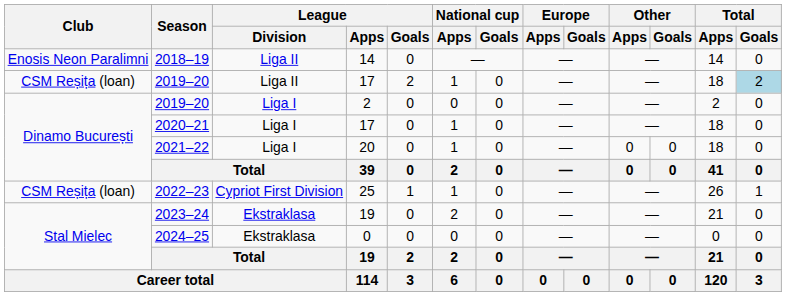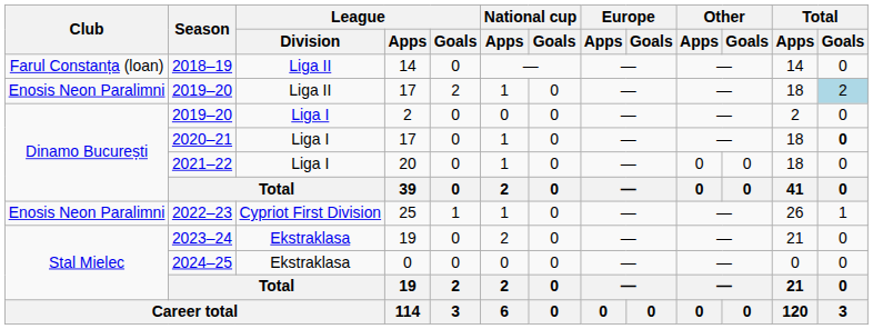 <table class="wikitable" style="text-align: center;">
 <tr>
 <th rowspan="2">Club</th>
 <th rowspan="2">Season</th>
 <th colspan="3">League</th>
 <th colspan="2">National cup</th>
 <th colspan="2">Europe</th>
 <th colspan="2">Other</th>
 <th colspan="2">Total</th>
 </tr>
 <tr>
 <th>Division</th>
 <th>Apps</th>
 <th>Goals</th>
 <th>Apps</th>
 <th>Goals</th>
 <th>Apps</th>
 <th>Goals</th>
 <th>Apps</th>
 <th>Goals</th>
 <th>Apps</th>
 <th>Goals</th>
 </tr>
 <tr>
-<td><a href='#'>Enosis Neon Paralimni</a></td>
+<td><a href='#'>Farul Constanța</a> (loan)</td>
 <td><a href='#'>2018–19</a></td>
 <td><a href='#'>Liga II</a></td>
 <td>14</td>
 <td>0</td>
 <td colspan="2">—</td>
 <td colspan="2">—</td>
 <td colspan="2">—</td>
 <td>14</td>
 <td>0</td>
 </tr>
 <tr>
-<td><a href='#'>CSM Reșița</a> (loan)</td>
+<td><a href='#'>Enosis Neon Paralimni</a></td>
 <td><a href='#'>2019–20</a></td>
 <td>Liga II</td>
 <td>17</td>
 <td>2</td>
 <td>1</td>
 <td>0</td>
 <td colspan="2">—</td>
 <td colspan="2">—</td>
 <td>18</td>
 <td style="background: lightblue;">2</td>
 </tr>
 <tr>
 <td rowspan="4"><a href='#'>Dinamo București</a></td>
 <td><a href='#'>2019–20</a></td>
 <td><a href='#'>Liga I</a></td>
 <td>2</td>
 <td>0</td>
 <td>0</td>
 <td>0</td>
 <td colspan="2">—</td>
 <td colspan="2">—</td>
 <td>2</td>
 <td>0</td>
 </tr>
 <tr>
 <td><a href='#'>2020–21</a></td>
 <td>Liga I</td>
 <td>17</td>
 <td>0</td>
 <td>1</td>
 <td>0</td>
 <td colspan="2">—</td>
 <td colspan="2">—</td>
 <td>18</td>
-<td>0</td>
+<td><strong>0</strong></td>
 </tr>
 <tr>
 <td><a href='#'>2021–22</a></td>
 <td>Liga I</td>
 <td>20</td>
 <td>0</td>
 <td>1</td>
 <td>0</td>
 <td colspan="2">—</td>
 <td>0</td>
 <td>0</td>
 <td>18</td>
 <td>0</td>
 </tr>
 <tr>
 <th colspan="2">Total</th>
 <th>39</th>
 <th>0</th>
 <th>2</th>
 <th>0</th>
 <th colspan="2">—</th>
 <th>0</th>
 <th>0</th>
 <th>41</th>
 <th>0</th>
 </tr>
 <tr>
-<td><a href='#'>CSM Reșița</a> (loan)</td>
+<td><a href='#'>Enosis Neon Paralimni</a></td>
 <td><a href='#'>2022–23</a></td>
 <td><a href='#'>Cypriot First Division</a></td>
 <td>25</td>
 <td>1</td>
 <td>1</td>
 <td>0</td>
 <td colspan="2">—</td>
 <td colspan="2">—</td>
 <td>26</td>
 <td>1</td>
 </tr>
 <tr>
 <td rowspan="3"><a href='#'>Stal Mielec</a></td>
 <td><a href='#'>2023–24</a></td>
 <td><a href='#'>Ekstraklasa</a></td>
 <td>19</td>
 <td>0</td>
 <td>2</td>
 <td>0</td>
 <td colspan="2">—</td>
 <td colspan="2">—</td>
 <td>21</td>
 <td>0</td>
 </tr>
 <tr>
 <td><a href='#'>2024–25</a></td>
 <td>Ekstraklasa</td>
 <td>0</td>
 <td>0</td>
 <td>0</td>
 <td>0</td>
 <td colspan="2">—</td>
 <td colspan="2">—</td>
 <td>0</td>
 <td>0</td>
 </tr>
 <tr>
 <th colspan="2">Total</th>
 <th>19</th>
 <th>2</th>
 <th>2</th>
 <th>0</th>
 <th colspan="2">—</th>
 <th colspan="2">—</th>
 <th>21</th>
 <th>0</th>
 </tr>
 <tr>
 <th colspan="3">Career total</th>
 <th>114</th>
 <th>3</th>
 <th>6</th>
 <th>0</th>
 <th>0</th>
 <th>0</th>
 <th>0</th>
 <th>0</th>
 <th>120</th>
 <th>3</th>
 </tr>
 </table>
